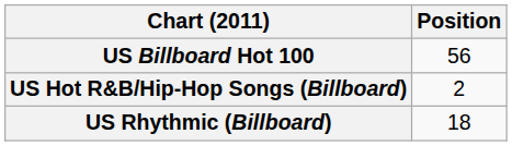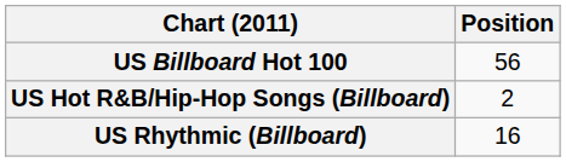 <table class="wikitable plainrowheaders sortable" style="text-align:center">
 <tr>
 <th scope="col">Chart (2011)</th>
 <th scope="col">Position</th>
 </tr>
 <tr>
 <th scope="row">US <em>Billboard</em> Hot 100</th>
 <td align="center">56</td>
 </tr>
 <tr>
 <th scope="row">US Hot R&B/Hip-Hop Songs (<em>Billboard</em>)</th>
 <td align="center">2</td>
 </tr>
 <tr>
 <th scope="row">US Rhythmic (<em>Billboard</em>)</th>
-<td align="center">18</td>
+<td align="center">16</td>
 </tr>
 </table>
